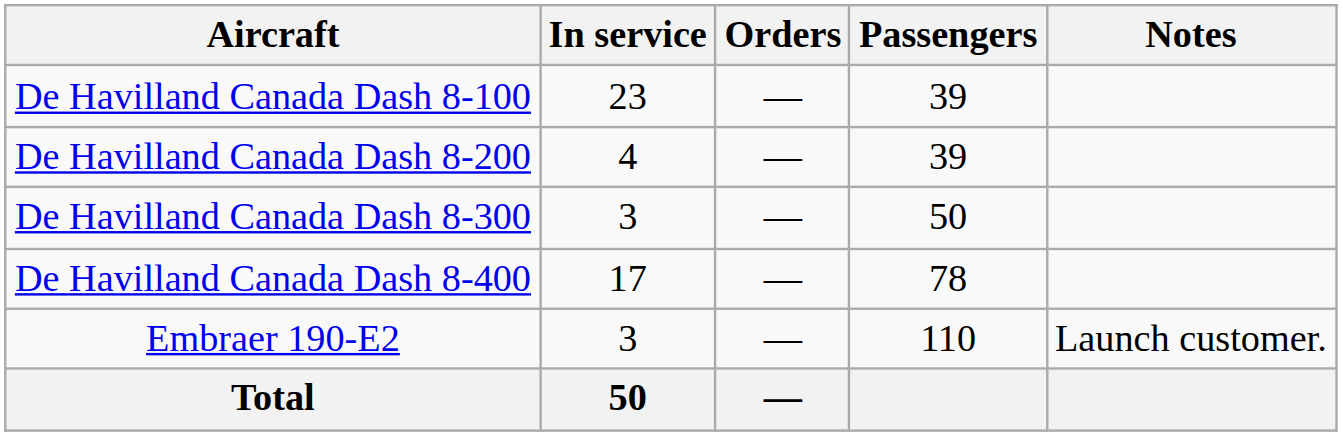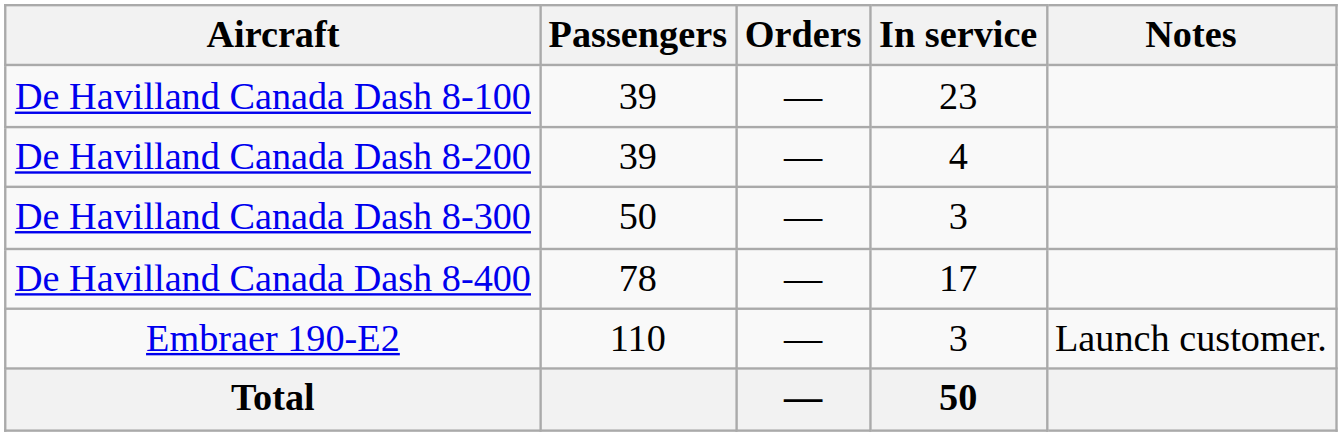 <table class="wikitable" style="border-collapse:collapse;text-align:center;margin:auto;">
 <tr>
 <th>Aircraft</th>
+<th>Passengers</th>
+<th>Orders</th>
 <th>In service</th>
-<th>Orders</th>
-<th>Passengers</th>
 <th>Notes</th>
 </tr>
 <tr>
 <td><a href='#'>De Havilland Canada Dash 8-100</a></td>
+<td>39</td>
+<td>—</td>
 <td>23</td>
-<td>—</td>
-<td>39</td>
 <td></td>
 </tr>
 <tr>
 <td><a href='#'>De Havilland Canada Dash 8-200</a></td>
+<td>39</td>
+<td>—</td>
 <td>4</td>
-<td>—</td>
-<td>39</td>
 <td></td>
 </tr>
 <tr>
 <td><a href='#'>De Havilland Canada Dash 8-300</a></td>
+<td>50</td>
+<td>—</td>
 <td>3</td>
-<td>—</td>
-<td>50</td>
 <td></td>
 </tr>
 <tr>
 <td><a href='#'>De Havilland Canada Dash 8-400</a></td>
+<td>78</td>
+<td>—</td>
 <td>17</td>
-<td>—</td>
-<td>78</td>
 <td></td>
 </tr>
 <tr>
 <td><a href='#'>Embraer 190-E2</a></td>
+<td>110</td>
+<td>—</td>
 <td>3</td>
-<td>—</td>
-<td>110</td>
 <td>Launch customer.</td>
 </tr>
 <tr>
 <th>Total</th>
+<th></th>
+<th>—</th>
 <th>50</th>
-<th>—</th>
-<th></th>
 <th></th>
 </tr>
 </table>
